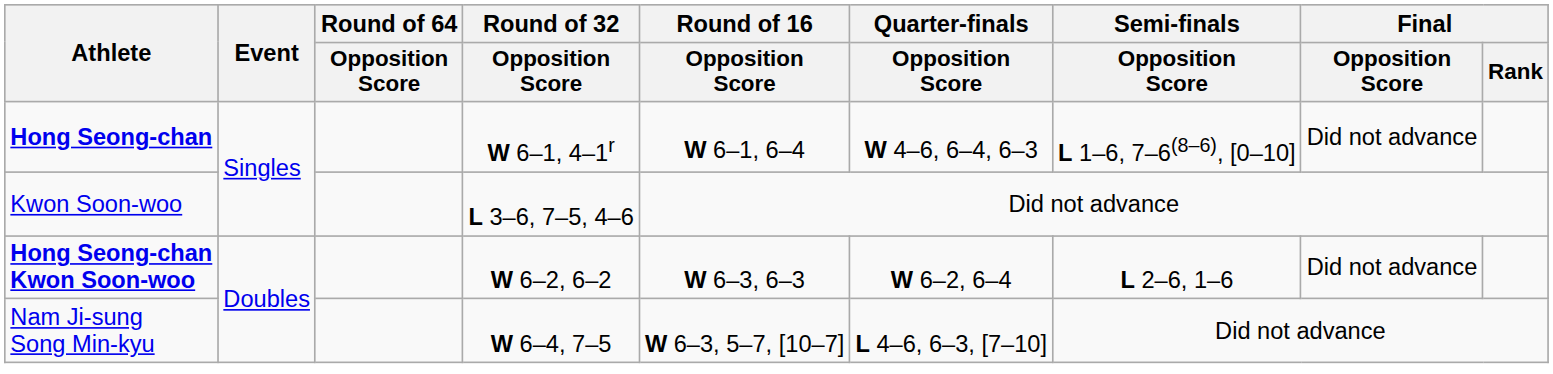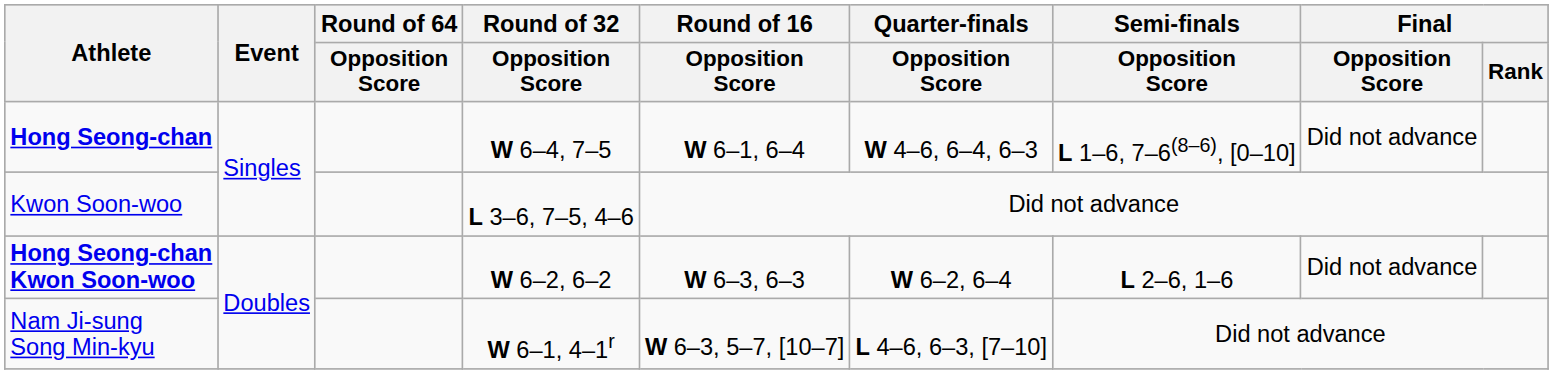 <table class=wikitable style="font-size:90%; text-align:center;">
 <tr>
 <th rowspan="2">Athlete</th>
 <th rowspan="2">Event</th>
 <th>Round of 64</th>
 <th>Round of 32</th>
 <th>Round of 16</th>
 <th>Quarter-finals</th>
 <th>Semi-finals</th>
 <th colspan=2>Final</th>
 </tr>
 <tr style="font-size:95%">
 <th>Opposition<br>Score</th>
 <th>Opposition<br>Score</th>
 <th>Opposition<br>Score</th>
 <th>Opposition<br>Score</th>
 <th>Opposition<br>Score</th>
 <th>Opposition<br>Score</th>
 <th>Rank</th>
 </tr>
 <tr>
 <td align=left><strong><a href='#'>Hong Seong-chan</a></strong></td>
 <td align=left rowspan=2><a href='#'>Singles</a></td>
 <td></td>
-<td><br><strong>W</strong> 6–1, 4–1<sup>r</sup></td>
+<td><br><strong>W</strong> 6–4, 7–5</td>
 <td><br><strong>W</strong> 6–1, 6–4</td>
 <td><br><strong>W</strong> 4–6, 6–4, 6–3</td>
 <td><br><strong>L</strong> 1–6, 7–6<sup>(8–6)</sup>, [0–10]</td>
 <td>Did not advance</td>
 <td></td>
 </tr>
 <tr>
 <td align=left><a href='#'>Kwon Soon-woo</a></td>
 <td></td>
 <td><br><strong>L</strong> 3–6, 7–5, 4–6</td>
 <td colspan=5>Did not advance</td>
 </tr>
 <tr>
 <td align=left><strong><a href='#'>Hong Seong-chan</a><br><a href='#'>Kwon Soon-woo</a></strong></td>
 <td align=left rowspan=2><a href='#'>Doubles</a></td>
 <td></td>
 <td><br><strong>W</strong> 6–2, 6–2</td>
 <td><br><strong>W</strong> 6–3, 6–3</td>
 <td><br><strong>W</strong> 6–2, 6–4</td>
 <td><br><strong>L</strong> 2–6, 1–6</td>
 <td>Did not advance</td>
 <td></td>
 </tr>
 <tr>
 <td align=left><a href='#'>Nam Ji-sung</a><br><a href='#'>Song Min-kyu</a></td>
 <td></td>
-<td><br><strong>W</strong> 6–4, 7–5</td>
+<td><br><strong>W</strong> 6–1, 4–1<sup>r</sup></td>
 <td><br><strong>W</strong> 6–3, 5–7, [10–7]</td>
 <td><br><strong>L</strong> 4–6, 6–3, [7–10]</td>
 <td colspan=3>Did not advance</td>
 </tr>
 </table>
